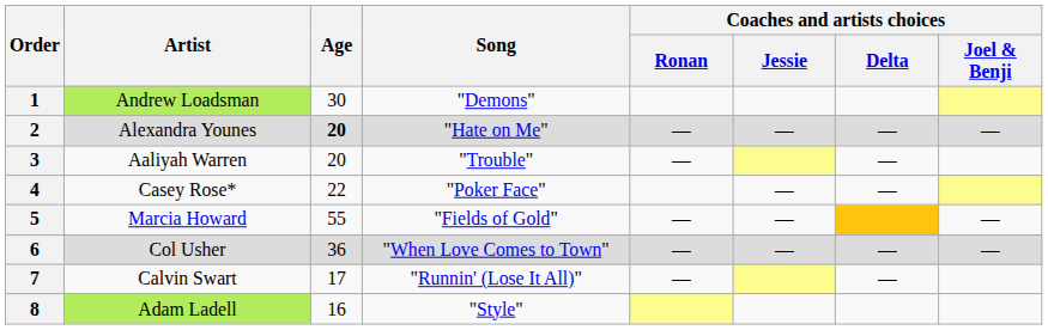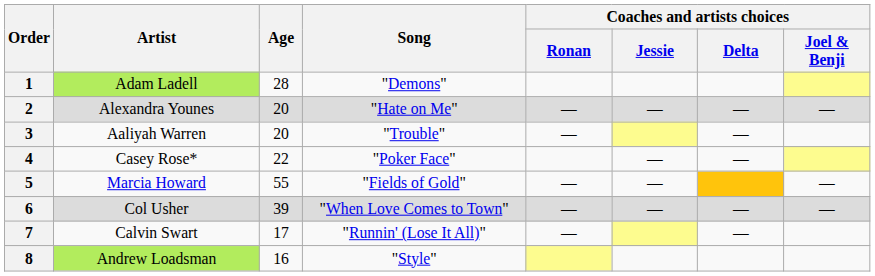 <table class="wikitable" style="text-align:center; width:100%;">
 <tr>
 <th scope="col" rowspan="2" style="width:05%;">Order</th>
 <th scope="col" rowspan="2" style="width:24%;">Artist</th>
 <th scope="col" rowspan="2" style="width:05%;">Age</th>
 <th scope="col" rowspan="2" style="width:26%;">Song</th>
 <th colspan="4" style="width:40%;">Coaches and artists choices</th>
 </tr>
 <tr>
 <th style="width:10%;"><a href='#'>Ronan</a></th>
 <th style="width:10%;"><a href='#'>Jessie</a></th>
 <th style="width:10%;"><a href='#'>Delta</a></th>
 <th style="width:10%;"><a href='#'>Joel & Benji</a></th>
 </tr>
 <tr>
 <th>1</th>
-<td style="background-color:#B2EC5D;">Andrew Loadsman</td>
-<td>30</td>
+<td style="background-color:#B2EC5D;">Adam Ladell</td>
+<td>28</td>
 <td>"<a href='#'>Demons</a>"</td>
 <td> <strong></strong> </td>
 <td> <strong></strong> </td>
 <td> <strong></strong> </td>
 <td style="background-color:#FDFC8F;"> <strong></strong> </td>
 </tr>
 <tr>
 <th>2</th>
 <td style="background-color:#DCDCDC;">Alexandra Younes</td>
-<td style="background-color:#DCDCDC;"><strong>20</strong></td>
+<td style="background-color:#DCDCDC;">20</td>
 <td style="background-color:#DCDCDC;">"<a href='#'>Hate on Me</a>"</td>
 <td style="background-color:#DCDCDC;">—</td>
 <td style="background-color:#DCDCDC;">—</td>
 <td style="background-color:#DCDCDC;">—</td>
 <td style="background-color:#DCDCDC;">—</td>
 </tr>
 <tr>
 <th>3</th>
 <td>Aaliyah Warren</td>
 <td>20</td>
 <td>"<a href='#'>Trouble</a>"</td>
 <td>—</td>
 <td style="background-color:#FDFC8F;"> <strong></strong> </td>
 <td>—</td>
 <td> <strong></strong> </td>
 </tr>
 <tr>
 <th>4</th>
 <td>Casey Rose*</td>
 <td>22</td>
 <td>"<a href='#'>Poker Face</a>"</td>
 <td> <strong></strong> </td>
 <td>—</td>
 <td>—</td>
 <td style="background-color:#FDFC8F;"> <strong></strong> </td>
 </tr>
 <tr>
 <th>5</th>
 <td><a href='#'>Marcia Howard</a></td>
 <td>55</td>
 <td>"<a href='#'>Fields of Gold</a>"</td>
 <td>—</td>
 <td>—</td>
 <td style="background:#FFC40C"> <strong></strong> </td>
 <td>—</td>
 </tr>
 <tr>
 <th>6</th>
 <td style="background-color:#DCDCDC;">Col Usher</td>
-<td style="background-color:#DCDCDC;">36</td>
+<td style="background-color:#DCDCDC;">39</td>
 <td style="background-color:#DCDCDC;">"<a href='#'>When Love Comes to Town</a>"</td>
 <td style="background-color:#DCDCDC;">—</td>
 <td style="background-color:#DCDCDC;">—</td>
 <td style="background-color:#DCDCDC;">—</td>
 <td style="background-color:#DCDCDC;">—</td>
 </tr>
 <tr>
 <th>7</th>
 <td>Calvin Swart</td>
 <td>17</td>
 <td>"<a href='#'>Runnin' (Lose It All)</a>"</td>
 <td>—</td>
 <td style="background-color:#FDFC8F;"> <strong></strong> </td>
 <td>—</td>
 <td> <strong></strong> </td>
 </tr>
 <tr>
 <th>8</th>
-<td style="background-color:#B2EC5D;">Adam Ladell</td>
+<td style="background-color:#B2EC5D;">Andrew Loadsman</td>
 <td>16</td>
 <td>"<a href='#'>Style</a>"</td>
 <td style="background-color:#FDFC8F;"> <strong></strong> </td>
 <td> <strong></strong> </td>
 <td> <strong></strong> </td>
 <td> <strong></strong> </td>
 </tr>
 </table>
